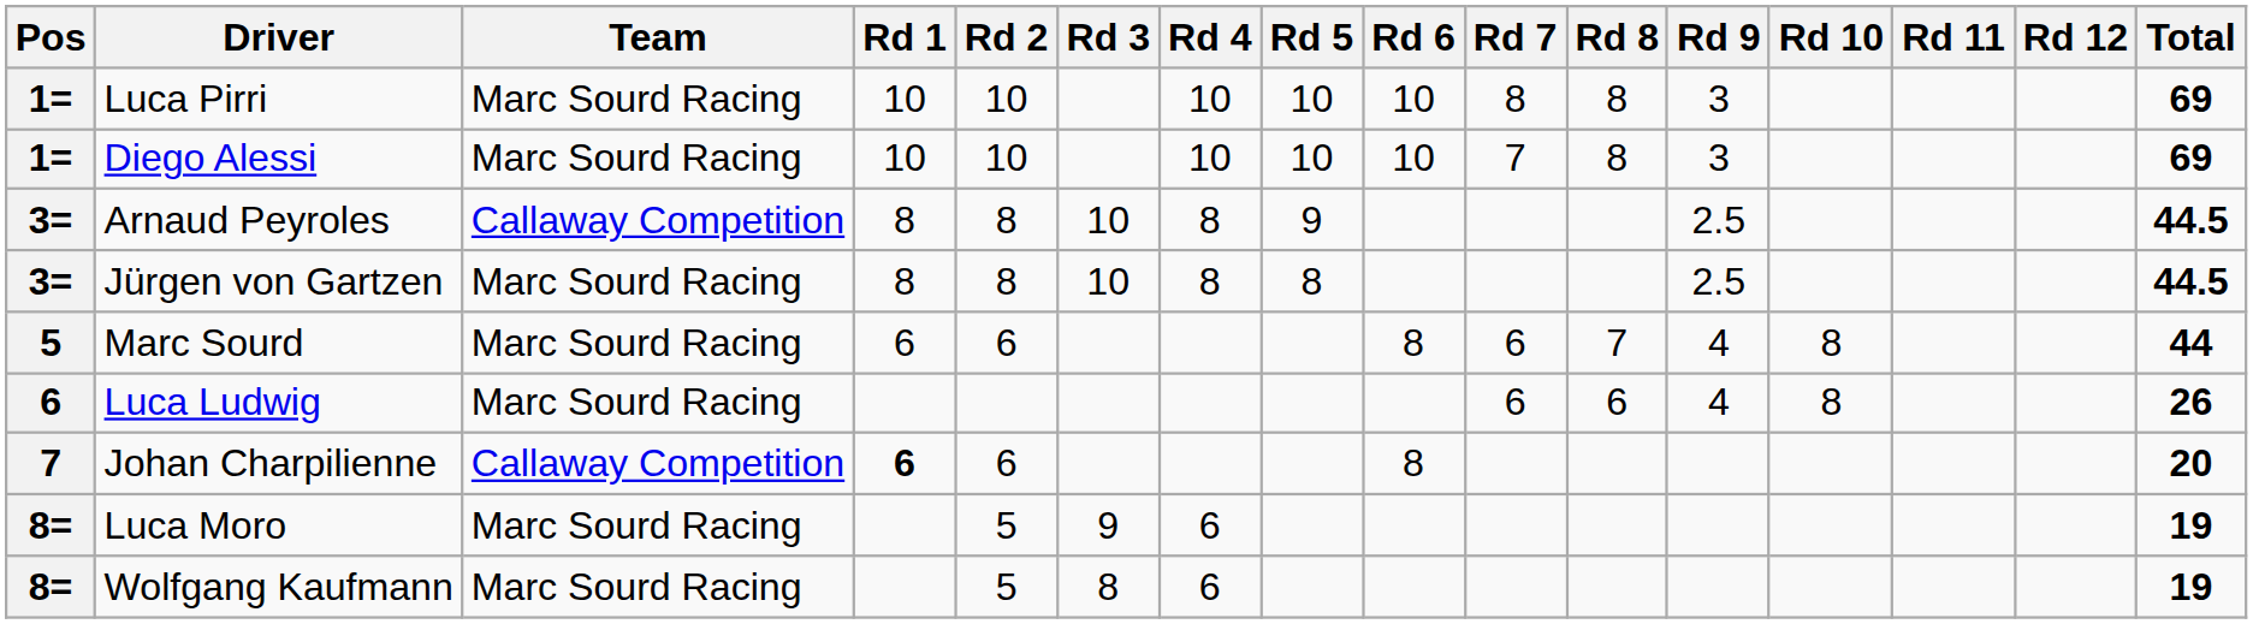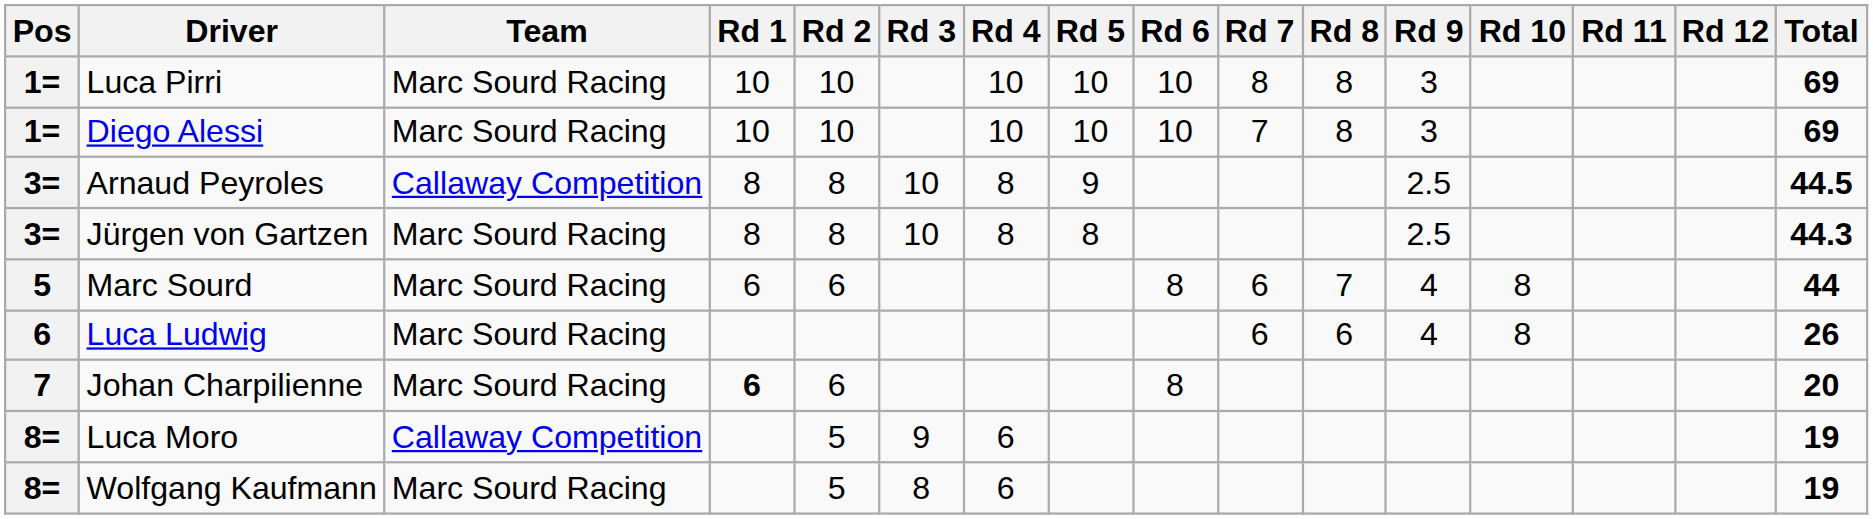 <table class="wikitable" style="font-size: 90%;">
 <tr>
 <th>Pos</th>
 <th>Driver</th>
 <th>Team</th>
 <th>Rd 1</th>
 <th>Rd 2</th>
 <th>Rd 3</th>
 <th>Rd 4</th>
 <th>Rd 5</th>
 <th>Rd 6</th>
 <th>Rd 7</th>
 <th>Rd 8</th>
 <th>Rd 9</th>
 <th>Rd 10</th>
 <th>Rd 11</th>
 <th>Rd 12</th>
 <th>Total</th>
 </tr>
 <tr>
 <th>1=</th>
 <td> Luca Pirri</td>
 <td> Marc Sourd Racing</td>
 <td align=center>10</td>
 <td align=center>10</td>
 <td></td>
 <td align=center>10</td>
 <td align=center>10</td>
 <td align=center>10</td>
 <td align=center>8</td>
 <td align=center>8</td>
 <td align=center>3</td>
 <td></td>
 <td></td>
 <td></td>
 <td align=center><strong>69</strong></td>
 </tr>
 <tr>
 <th>1=</th>
 <td> <a href='#'>Diego Alessi</a></td>
 <td> Marc Sourd Racing</td>
 <td align=center>10</td>
 <td align=center>10</td>
 <td></td>
 <td align=center>10</td>
 <td align=center>10</td>
 <td align=center>10</td>
 <td align=center>7</td>
 <td align=center>8</td>
 <td align=center>3</td>
 <td></td>
 <td></td>
 <td></td>
 <td align=center><strong>69</strong></td>
 </tr>
 <tr>
 <th>3=</th>
 <td> Arnaud Peyroles</td>
 <td> <a href='#'>Callaway Competition</a></td>
 <td align=center>8</td>
 <td align=center>8</td>
 <td align=center>10</td>
 <td align=center>8</td>
 <td align=center>9</td>
 <td></td>
 <td></td>
 <td></td>
 <td align=center>2.5</td>
 <td></td>
 <td></td>
 <td></td>
 <td align=center><strong>44.5</strong></td>
 </tr>
 <tr>
 <th>3=</th>
 <td> Jürgen von Gartzen</td>
 <td> Marc Sourd Racing</td>
 <td align=center>8</td>
 <td align=center>8</td>
 <td align=center>10</td>
 <td align=center>8</td>
 <td align=center>8</td>
 <td></td>
 <td></td>
 <td></td>
 <td align=center>2.5</td>
 <td></td>
 <td></td>
 <td></td>
-<td align=center><strong>44.5</strong></td>
+<td align=center><strong>44.3</strong></td>
 </tr>
 <tr>
 <th>5</th>
 <td> Marc Sourd</td>
 <td> Marc Sourd Racing</td>
 <td align=center>6</td>
 <td align=center>6</td>
 <td></td>
 <td></td>
 <td></td>
 <td align=center>8</td>
 <td align=center>6</td>
 <td align=center>7</td>
 <td align=center>4</td>
 <td align=center>8</td>
 <td></td>
 <td></td>
 <td align=center><strong>44</strong></td>
 </tr>
 <tr>
 <th>6</th>
 <td> <a href='#'>Luca Ludwig</a></td>
 <td> Marc Sourd Racing</td>
 <td></td>
 <td></td>
 <td></td>
 <td></td>
 <td></td>
 <td></td>
 <td align=center>6</td>
 <td align=center>6</td>
 <td align=center>4</td>
 <td align=center>8</td>
 <td></td>
 <td></td>
 <td align=center><strong>26</strong></td>
 </tr>
 <tr>
 <th>7</th>
 <td> Johan Charpilienne</td>
-<td> <a href='#'>Callaway Competition</a></td>
+<td> Marc Sourd Racing</td>
 <td align=center><strong>6</strong></td>
 <td align=center>6</td>
 <td></td>
 <td></td>
 <td></td>
 <td align=center>8</td>
 <td></td>
 <td></td>
 <td></td>
 <td></td>
 <td></td>
 <td></td>
 <td align=center><strong>20</strong></td>
 </tr>
 <tr>
 <th>8=</th>
 <td> Luca Moro</td>
-<td> Marc Sourd Racing</td>
+<td> <a href='#'>Callaway Competition</a></td>
 <td></td>
 <td align=center>5</td>
 <td align=center>9</td>
 <td align=center>6</td>
 <td></td>
 <td></td>
 <td></td>
 <td></td>
 <td></td>
 <td></td>
 <td></td>
 <td></td>
 <td align=center><strong>19</strong></td>
 </tr>
 <tr>
 <th>8=</th>
 <td> Wolfgang Kaufmann</td>
 <td> Marc Sourd Racing</td>
 <td></td>
 <td align=center>5</td>
 <td align=center>8</td>
 <td align=center>6</td>
 <td></td>
 <td></td>
 <td></td>
 <td></td>
 <td></td>
 <td></td>
 <td></td>
 <td></td>
 <td align=center><strong>19</strong></td>
 </tr>
 </table>
